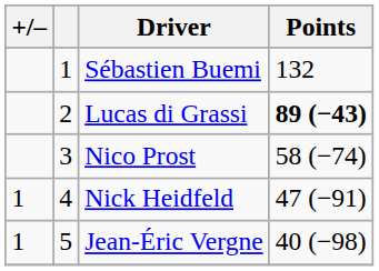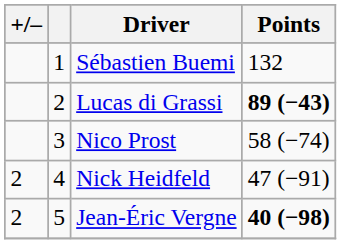 <table class="wikitable" style="font-size: 85%">
 <tr>
 <th scope="col">+/–</th>
 <th scope="col"></th>
 <th scope="col">Driver</th>
 <th scope="col">Points</th>
 </tr>
 <tr>
 <td align="left"></td>
 <td align="center">1</td>
 <td> <a href='#'>Sébastien Buemi</a></td>
 <td align="left">132</td>
 </tr>
 <tr>
 <td align="left"></td>
 <td align="center">2</td>
 <td> <a href='#'>Lucas di Grassi</a></td>
 <td align="left"><strong>89 (−43)</strong></td>
 </tr>
 <tr>
 <td align="left"></td>
 <td align="center">3</td>
 <td> <a href='#'>Nico Prost</a></td>
 <td align="left">58 (−74)</td>
 </tr>
 <tr>
-<td align="left"> 1</td>
+<td align="left"> 2</td>
 <td align="center">4</td>
 <td> <a href='#'>Nick Heidfeld</a></td>
 <td align="left">47 (−91)</td>
 </tr>
 <tr>
-<td align="left"> 1</td>
+<td align="left"> 2</td>
 <td align="center">5</td>
 <td> <a href='#'>Jean-Éric Vergne</a></td>
-<td align="left">40 (−98)</td>
+<td align="left"><strong>40 (−98)</strong></td>
 </tr>
 <tr>
 </tr>
 </table>
